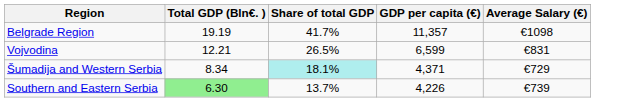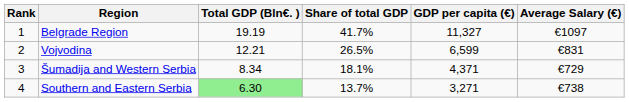 <table class="wikitable sortable">
 <tr>
+<th>Rank</th>
 <th>Region</th>
 <th>Total GDP (Bln€. )</th>
 <th>Share of total GDP</th>
 <th>GDP per capita (€)</th>
 <th>Average Salary (€)</th>
 </tr>
 <tr>
+<td style="text-align:center;">1</td>
 <td><a href='#'>Belgrade Region</a></td>
 <td style="text-align:center;">19.19</td>
 <td style="text-align:center;">41.7%</td>
-<td style="text-align:center;">11,357</td>
-<td style="text-align:center;">€1098</td>
+<td style="text-align:center;">11,327</td>
+<td style="text-align:center;">€1097</td>
 </tr>
 <tr>
+<td style="text-align:center;">2</td>
 <td><a href='#'>Vojvodina</a></td>
 <td style="text-align:center;">12.21</td>
 <td style="text-align:center;">26.5%</td>
 <td style="text-align:center;">6,599</td>
 <td style="text-align:center;">€831</td>
 </tr>
 <tr>
+<td style="text-align:center;">3</td>
 <td><a href='#'>Šumadija and Western Serbia</a></td>
 <td style="text-align:center;">8.34</td>
-<td style="background: paleturquoise; text-align:center;">18.1%</td>
+<td style="text-align:center;">18.1%</td>
 <td style="text-align:center;">4,371</td>
 <td style="text-align:center;">€729</td>
 </tr>
 <tr>
+<td style="text-align:center;">4</td>
 <td><a href='#'>Southern and Eastern Serbia</a></td>
 <td style="background: lightgreen; text-align:center;">6.30</td>
 <td style="text-align:center;">13.7%</td>
-<td style="text-align:center;">4,226</td>
-<td style="text-align:center;">€739</td>
+<td style="text-align:center;">3,271</td>
+<td style="text-align:center;">€738</td>
 </tr>
 </table>
